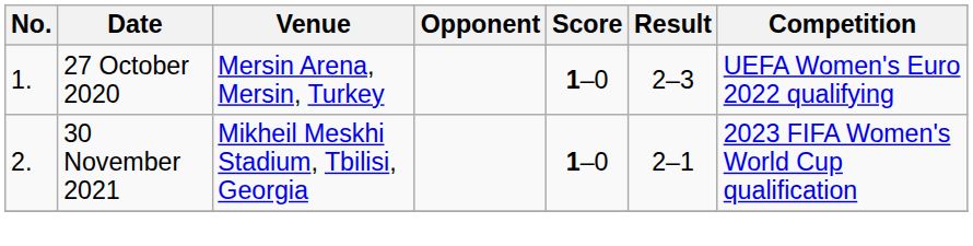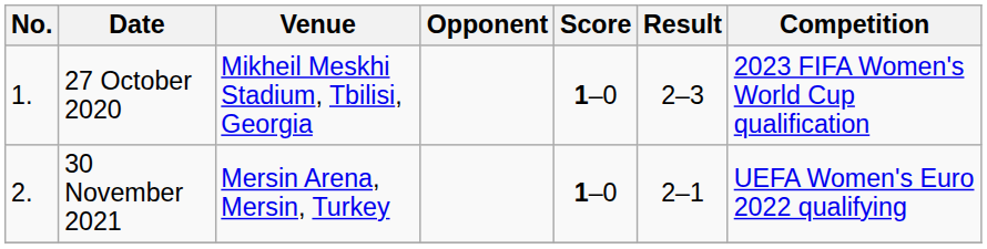 <table class="wikitable">
 <tr>
 <th>No.</th>
 <th>Date</th>
 <th>Venue</th>
 <th>Opponent</th>
 <th>Score</th>
 <th>Result</th>
 <th>Competition</th>
 </tr>
 <tr>
 <td>1.</td>
 <td>27 October 2020</td>
-<td><a href='#'>Mersin Arena</a>, <a href='#'>Mersin</a>, <a href='#'>Turkey</a></td>
+<td><a href='#'>Mikheil Meskhi Stadium</a>, <a href='#'>Tbilisi</a>, <a href='#'>Georgia</a></td>
 <td></td>
 <td align=center><strong>1</strong>–0</td>
 <td align=center>2–3</td>
-<td><a href='#'>UEFA Women's Euro 2022 qualifying</a></td>
+<td><a href='#'>2023 FIFA Women's World Cup qualification</a></td>
 </tr>
 <tr>
 <td>2.</td>
 <td>30 November 2021</td>
-<td><a href='#'>Mikheil Meskhi Stadium</a>, <a href='#'>Tbilisi</a>, <a href='#'>Georgia</a></td>
+<td><a href='#'>Mersin Arena</a>, <a href='#'>Mersin</a>, <a href='#'>Turkey</a></td>
 <td></td>
 <td align=center><strong>1</strong>–0</td>
 <td align=center>2–1</td>
-<td><a href='#'>2023 FIFA Women's World Cup qualification</a></td>
+<td><a href='#'>UEFA Women's Euro 2022 qualifying</a></td>
 </tr>
 <tr>
 </tr>
 </table>
